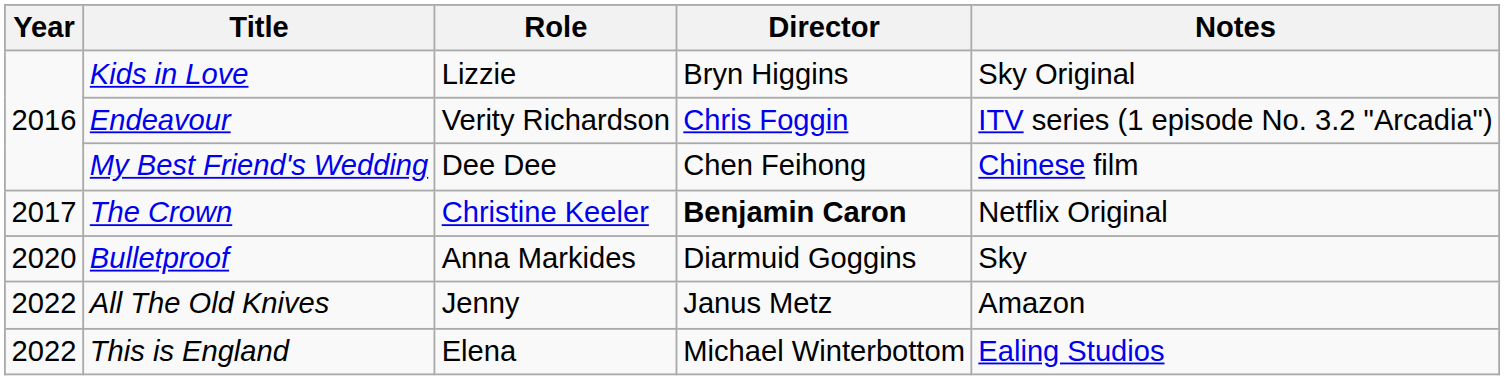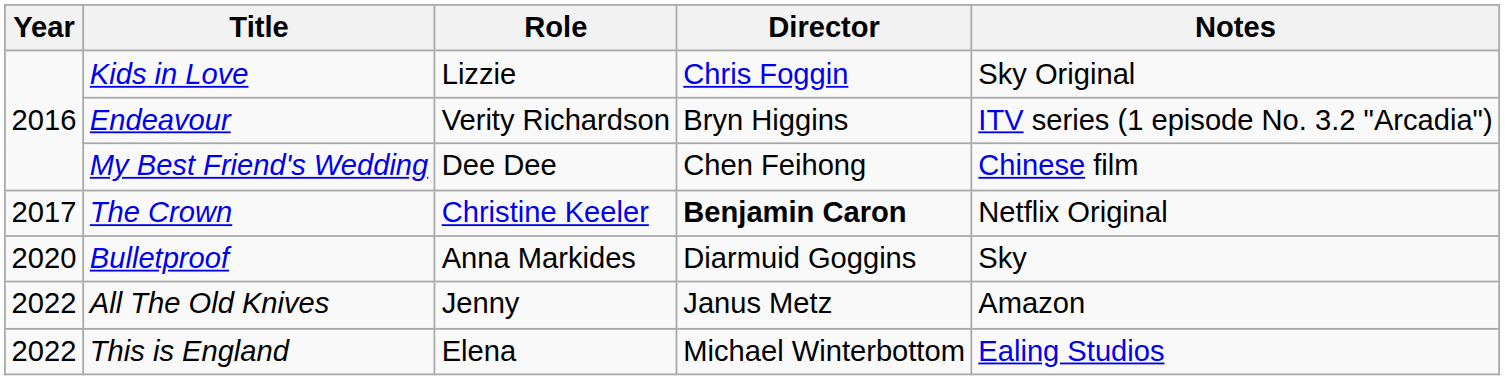 <table class="wikitable unsortable">
 <tr>
 <th>Year</th>
 <th>Title</th>
 <th>Role</th>
 <th>Director</th>
 <th>Notes</th>
 </tr>
 <tr>
 <td rowspan="3">2016</td>
 <td><a href='#'><em>Kids in Love</em></a></td>
 <td>Lizzie</td>
-<td>Bryn Higgins</td>
+<td><a href='#'>Chris Foggin</a></td>
 <td>Sky Original</td>
 </tr>
 <tr>
 <td><a href='#'><em>Endeavour</em></a></td>
 <td>Verity Richardson</td>
-<td><a href='#'>Chris Foggin</a></td>
+<td>Bryn Higgins</td>
 <td><a href='#'>ITV</a> series (1 episode No. 3.2  "Arcadia")</td>
 </tr>
 <tr>
 <td><a href='#'><em>My Best Friend's  Wedding</em></a></td>
 <td>Dee Dee</td>
 <td>Chen Feihong</td>
 <td><a href='#'>Chinese</a> film</td>
 </tr>
 <tr>
 <td>2017</td>
 <td><em><a href='#'>The Crown</a></em></td>
 <td><a href='#'>Christine Keeler</a></td>
 <td><strong>Benjamin Caron</strong></td>
 <td>Netflix Original</td>
 </tr>
 <tr>
 <td>2020</td>
 <td><em><a href='#'>Bulletproof</a></em></td>
 <td>Anna Markides</td>
 <td>Diarmuid Goggins</td>
 <td>Sky</td>
 </tr>
 <tr>
 <td>2022</td>
 <td><em>All The Old Knives</em></td>
 <td>Jenny</td>
 <td>Janus Metz</td>
 <td>Amazon</td>
 </tr>
 <tr>
 <td>2022</td>
 <td><em>This is England</em></td>
 <td>Elena</td>
 <td>Michael Winterbottom</td>
 <td><a href='#'>Ealing Studios</a></td>
 </tr>
 </table>
